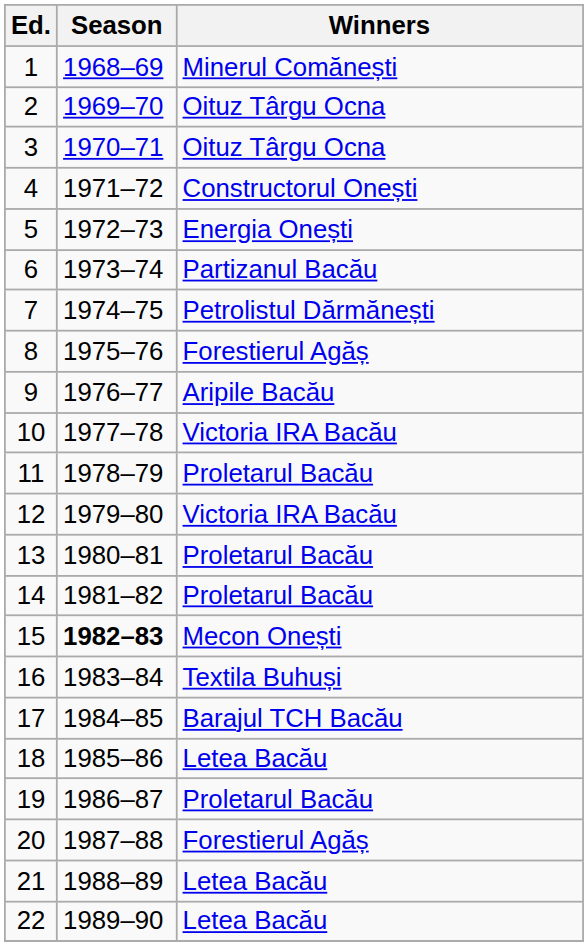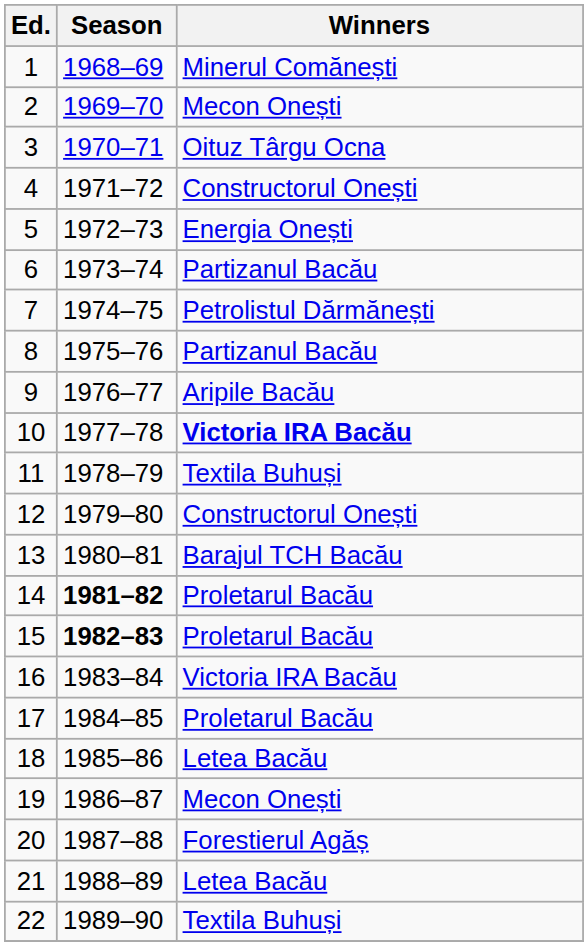 <table class="wikitable" style="font-size:90%">
 <tr>
 <th><abbr>Ed.</abbr></th>
 <th width="60">Season</th>
 <th width="220">Winners</th>
 </tr>
 <tr>
 <td align=center>1</td>
 <td><a href='#'>1968–69</a></td>
 <td><a href='#'>Minerul Comănești</a></td>
 </tr>
 <tr>
 <td align=center>2</td>
 <td><a href='#'>1969–70</a></td>
-<td><a href='#'>Oituz Târgu Ocna</a></td>
+<td><a href='#'>Mecon Onești</a></td>
 </tr>
 <tr>
 <td align=center>3</td>
 <td><a href='#'>1970–71</a></td>
 <td><a href='#'>Oituz Târgu Ocna</a></td>
 </tr>
 <tr>
 <td align=center>4</td>
 <td>1971–72</td>
 <td><a href='#'>Constructorul Onești</a></td>
 </tr>
 <tr>
 <td align=center>5</td>
 <td>1972–73</td>
 <td><a href='#'>Energia Onești</a></td>
 </tr>
 <tr>
 <td align=center>6</td>
 <td>1973–74</td>
 <td><a href='#'>Partizanul Bacău</a></td>
 </tr>
 <tr>
 <td align=center>7</td>
 <td>1974–75</td>
 <td><a href='#'>Petrolistul Dărmănești</a></td>
 </tr>
 <tr>
 <td align=center>8</td>
 <td>1975–76</td>
-<td><a href='#'>Forestierul Agăș</a></td>
+<td><a href='#'>Partizanul Bacău</a></td>
 </tr>
 <tr>
 <td align=center>9</td>
 <td>1976–77</td>
 <td><a href='#'>Aripile Bacău</a></td>
 </tr>
 <tr>
 <td align=center>10</td>
 <td>1977–78</td>
-<td><a href='#'>Victoria IRA Bacău</a></td>
+<td><strong><a href='#'>Victoria IRA Bacău</a></strong></td>
 </tr>
 <tr>
 <td align=center>11</td>
 <td>1978–79</td>
-<td><a href='#'>Proletarul Bacău</a></td>
+<td><a href='#'>Textila Buhuși</a></td>
 </tr>
 <tr>
 <td align=center>12</td>
 <td>1979–80</td>
-<td><a href='#'>Victoria IRA Bacău</a></td>
+<td><a href='#'>Constructorul Onești</a></td>
 </tr>
 <tr>
 <td align=center>13</td>
 <td>1980–81</td>
-<td><a href='#'>Proletarul Bacău</a></td>
+<td><a href='#'>Barajul TCH Bacău</a></td>
 </tr>
 <tr>
 <td align=center>14</td>
-<td>1981–82</td>
+<td><strong>1981–82</strong></td>
 <td><a href='#'>Proletarul Bacău</a></td>
 </tr>
 <tr>
 <td align=center>15</td>
 <td><strong>1982–83</strong></td>
-<td><a href='#'>Mecon Onești</a></td>
+<td><a href='#'>Proletarul Bacău</a></td>
 </tr>
 <tr>
 <td align=center>16</td>
 <td>1983–84</td>
-<td><a href='#'>Textila Buhuși</a></td>
+<td><a href='#'>Victoria IRA Bacău</a></td>
 </tr>
 <tr>
 <td align=center>17</td>
 <td>1984–85</td>
-<td><a href='#'>Barajul TCH Bacău</a></td>
+<td><a href='#'>Proletarul Bacău</a></td>
 </tr>
 <tr>
 <td align=center>18</td>
 <td>1985–86</td>
 <td><a href='#'>Letea Bacău</a></td>
 </tr>
 <tr>
 <td align=center>19</td>
 <td>1986–87</td>
-<td><a href='#'>Proletarul Bacău</a></td>
+<td><a href='#'>Mecon Onești</a></td>
 </tr>
 <tr>
 <td align=center>20</td>
 <td>1987–88</td>
 <td><a href='#'>Forestierul Agăș</a></td>
 </tr>
 <tr>
 <td align=center>21</td>
 <td>1988–89</td>
 <td><a href='#'>Letea Bacău</a></td>
 </tr>
 <tr>
 <td align=center>22</td>
 <td>1989–90</td>
-<td><a href='#'>Letea Bacău</a></td>
+<td><a href='#'>Textila Buhuși</a></td>
 </tr>
 <tr>
 </tr>
 </table>
